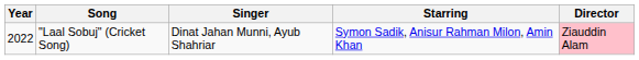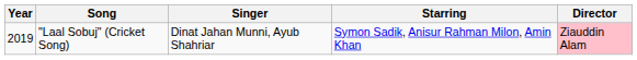 <table class="wikitable">
 <tr>
 <th>Year</th>
 <th>Song</th>
 <th>Singer</th>
 <th>Starring</th>
 <th>Director</th>
 </tr>
 <tr>
-<td>2022</td>
+<td>2019</td>
 <td>"Laal Sobuj" (Cricket Song)</td>
 <td>Dinat Jahan Munni, Ayub Shahriar</td>
 <td><a href='#'>Symon Sadik</a>, <a href='#'>Anisur Rahman Milon</a>, <a href='#'>Amin Khan</a></td>
 <td style="background: pink;">Ziauddin Alam</td>
 </tr>
 </table>
